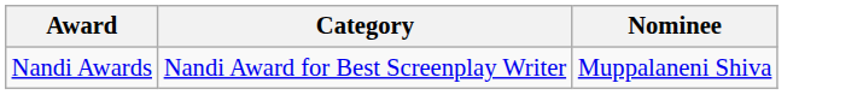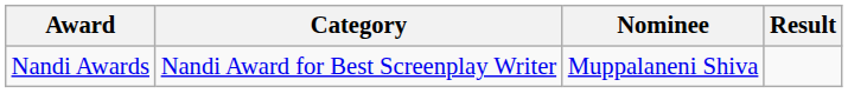 <table class="wikitable" style="font-size:90%;">
 <tr>
 <th>Award</th>
 <th>Category</th>
 <th>Nominee</th>
+<th>Result</th>
 </tr>
 <tr>
 <td><a href='#'>Nandi Awards</a></td>
 <td><a href='#'>Nandi Award for Best Screenplay Writer</a></td>
 <td><a href='#'>Muppalaneni Shiva</a></td>
+<td></td>
 </tr>
 </table>
